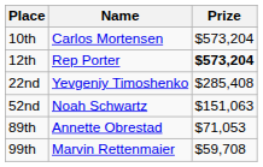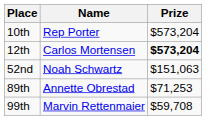 <table class="wikitable">
 <tr>
 <th bgcolor="#FFEBAD">Place</th>
 <th bgcolor="#FFEBAD">Name</th>
 <th bgcolor="#FFEBAD">Prize</th>
 </tr>
 <tr>
 <td>10th</td>
-<td><a href='#'>Carlos Mortensen</a></td>
+<td><a href='#'>Rep Porter</a></td>
 <td>$573,204</td>
 </tr>
 <tr>
 <td>12th</td>
-<td><a href='#'>Rep Porter</a></td>
+<td><a href='#'>Carlos Mortensen</a></td>
 <td><strong>$573,204</strong></td>
-</tr>
-<tr>
-<td>22nd</td>
-<td><a href='#'>Yevgeniy Timoshenko</a></td>
-<td>$285,408</td>
 </tr>
 <tr>
 <td>52nd</td>
 <td><a href='#'>Noah Schwartz</a></td>
 <td>$151,063</td>
 </tr>
 <tr>
 <td>89th</td>
 <td><a href='#'>Annette Obrestad</a></td>
-<td>$71,053</td>
+<td>$71,253</td>
 </tr>
 <tr>
 <td>99th</td>
 <td><a href='#'>Marvin Rettenmaier</a></td>
 <td>$59,708</td>
 </tr>
 </table>
